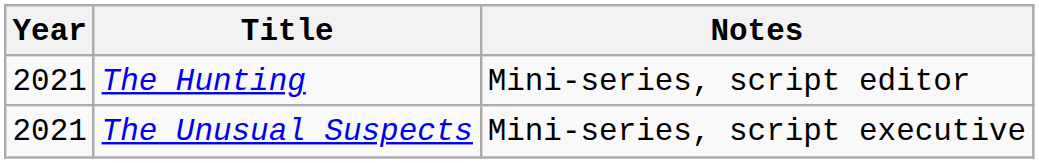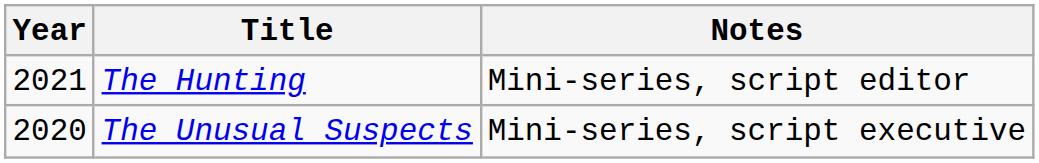 <table class="wikitable">
 <tr>
 <th>Year</th>
 <th>Title</th>
 <th>Notes</th>
 </tr>
 <tr>
 <td>2021</td>
 <td><em><a href='#'>The Hunting</a></em></td>
 <td>Mini-series, script editor</td>
 </tr>
 <tr>
-<td>2021</td>
+<td>2020</td>
 <td><em><a href='#'>The Unusual Suspects</a></em></td>
 <td>Mini-series, script executive</td>
 </tr>
 </table>
